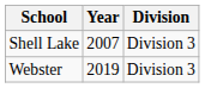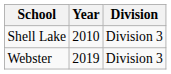 <table class="wikitable">
 <tr>
 <th>School</th>
 <th>Year</th>
 <th>Division</th>
 </tr>
 <tr>
 <td>Shell Lake</td>
-<td>2007</td>
+<td>2010</td>
 <td>Division 3</td>
 </tr>
 <tr>
 <td>Webster</td>
 <td>2019</td>
 <td>Division 3</td>
 </tr>
 </table>
